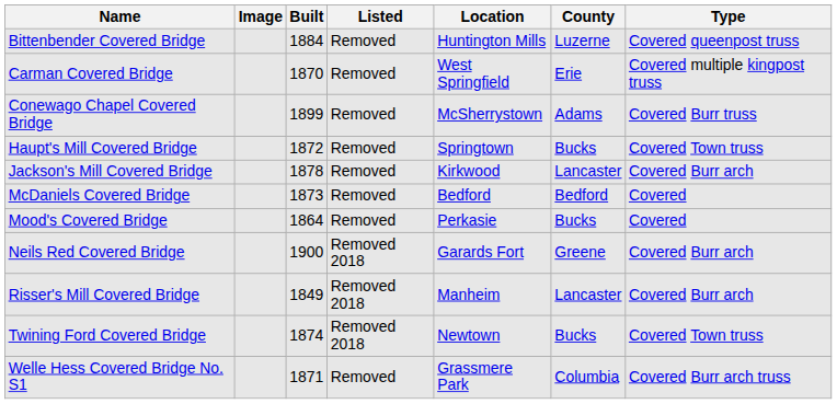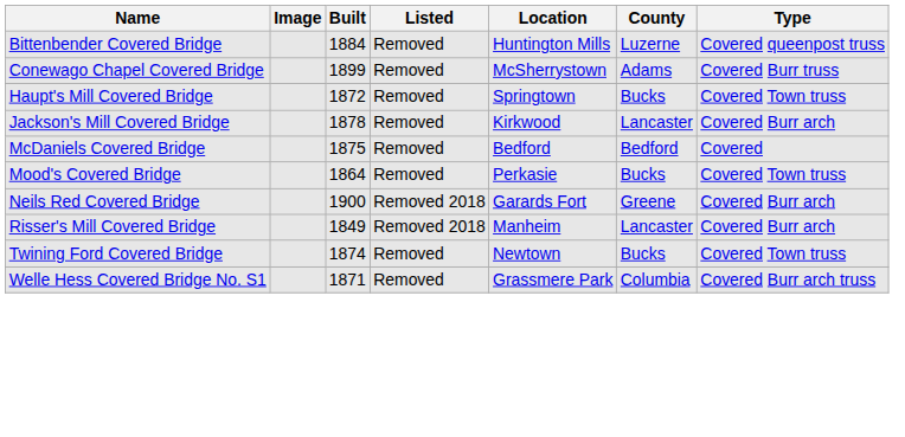 <table class="wikitable sortable">
 <tr>
 <th>Name</th>
 <th>Image</th>
 <th>Built</th>
 <th>Listed</th>
 <th>Location</th>
 <th>County</th>
 <th>Type</th>
 </tr>
 <tr bgcolor=e7e7e7>
 <td><a href='#'>Bittenbender Covered Bridge</a></td>
 <td></td>
 <td>1884</td>
 <td>Removed </td>
 <td><a href='#'>Huntington Mills</a><br><small></small></td>
 <td><a href='#'>Luzerne</a></td>
 <td><a href='#'>Covered</a> <a href='#'>queenpost truss</a></td>
-</tr>
-<tr bgcolor=e7e7e7>
-<td><a href='#'>Carman Covered Bridge</a></td>
-<td></td>
-<td>1870</td>
-<td>Removed </td>
-<td><a href='#'>West Springfield</a></td>
-<td><a href='#'>Erie</a></td>
-<td><a href='#'>Covered</a> multiple <a href='#'>kingpost truss</a></td>
 </tr>
 <tr bgcolor=e7e7e7>
 <td><a href='#'>Conewago Chapel Covered Bridge</a></td>
 <td></td>
 <td>1899</td>
 <td>Removed </td>
 <td><a href='#'>McSherrystown</a></td>
 <td><a href='#'>Adams</a></td>
 <td><a href='#'>Covered</a> <a href='#'>Burr truss</a></td>
 </tr>
 <tr bgcolor=e7e7e7>
 <td><a href='#'>Haupt's Mill Covered Bridge</a></td>
 <td></td>
 <td>1872</td>
 <td>Removed </td>
 <td><a href='#'>Springtown</a></td>
 <td><a href='#'>Bucks</a></td>
 <td><a href='#'>Covered</a> <a href='#'>Town truss</a></td>
 </tr>
 <tr bgcolor=e7e7e7>
 <td><a href='#'>Jackson's Mill Covered Bridge</a></td>
 <td></td>
 <td>1878</td>
 <td>Removed </td>
 <td><a href='#'>Kirkwood</a></td>
 <td><a href='#'>Lancaster</a></td>
 <td><a href='#'>Covered</a> <a href='#'>Burr arch</a></td>
 </tr>
 <tr bgcolor=e7e7e7>
 <td><a href='#'>McDaniels Covered Bridge</a></td>
 <td></td>
-<td>1873</td>
+<td>1875</td>
 <td>Removed </td>
 <td><a href='#'>Bedford</a></td>
 <td><a href='#'>Bedford</a></td>
 <td><a href='#'>Covered</a></td>
 </tr>
 <tr bgcolor=e7e7e7>
 <td><a href='#'>Mood's Covered Bridge</a></td>
 <td></td>
 <td>1864</td>
 <td>Removed </td>
 <td><a href='#'>Perkasie</a></td>
 <td><a href='#'>Bucks</a></td>
-<td><a href='#'>Covered</a></td>
+<td><a href='#'>Covered</a> <a href='#'>Town truss</a></td>
 </tr>
 <tr bgcolor=e7e7e7>
 <td><a href='#'>Neils Red Covered Bridge</a></td>
 <td></td>
 <td>1900</td>
 <td>Removed 2018</td>
 <td><a href='#'>Garards Fort</a><br><small></small></td>
 <td><a href='#'>Greene</a></td>
 <td><a href='#'>Covered</a> <a href='#'>Burr arch</a></td>
 </tr>
 <tr bgcolor=e7e7e7>
 <td><a href='#'>Risser's Mill Covered Bridge</a></td>
 <td></td>
 <td>1849</td>
 <td>Removed 2018</td>
 <td><a href='#'>Manheim</a></td>
 <td><a href='#'>Lancaster</a></td>
 <td><a href='#'>Covered</a> <a href='#'>Burr arch</a></td>
 </tr>
 <tr bgcolor=e7e7e7>
 <td><a href='#'>Twining Ford Covered Bridge</a></td>
 <td></td>
 <td>1874</td>
-<td>Removed 2018</td>
+<td>Removed </td>
 <td><a href='#'>Newtown</a></td>
 <td><a href='#'>Bucks</a></td>
 <td><a href='#'>Covered</a> <a href='#'>Town truss</a></td>
 </tr>
 <tr bgcolor=e7e7e7>
 <td><a href='#'>Welle Hess Covered Bridge No. S1</a></td>
 <td></td>
 <td>1871</td>
 <td>Removed </td>
 <td><a href='#'>Grassmere Park</a></td>
 <td><a href='#'>Columbia</a></td>
 <td><a href='#'>Covered</a> <a href='#'>Burr arch truss</a></td>
 </tr>
 </table>
